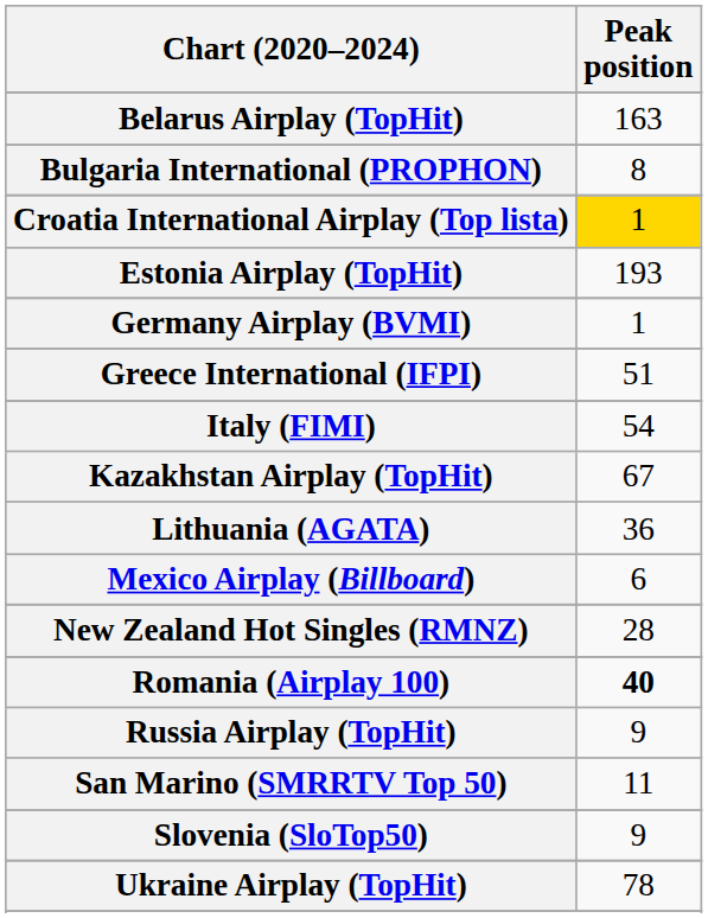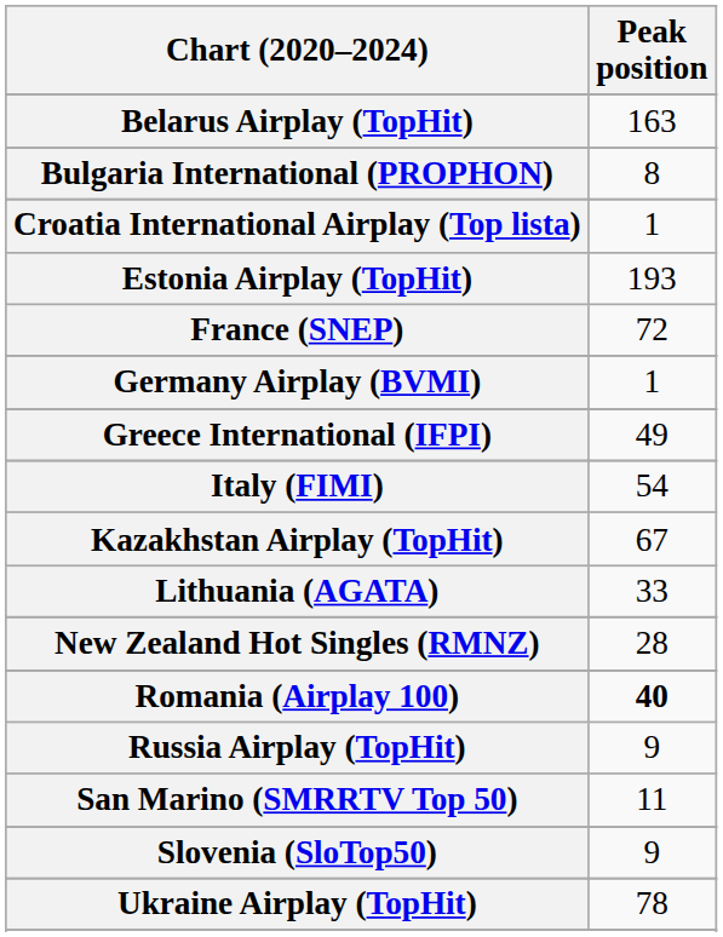 <table class="wikitable sortable plainrowheaders" style="text-align:center">
 <tr>
 <th scope="col">Chart (2020–2024)</th>
 <th scope="col">Peak<br>position</th>
 </tr>
 <tr>
 </tr>
 <tr>
 </tr>
 <tr>
 <th scope="row">Belarus Airplay (<a href='#'>TopHit</a>)</th>
 <td>163</td>
 </tr>
 <tr>
 </tr>
 <tr>
 </tr>
 <tr>
 <th scope="row">Bulgaria International (<a href='#'>PROPHON</a>)</th>
 <td>8</td>
 </tr>
 <tr>
 </tr>
 <tr>
 </tr>
 <tr>
 </tr>
 <tr>
 </tr>
 <tr>
 </tr>
 <tr>
 </tr>
 <tr>
 </tr>
 <tr>
 <th scope="row">Croatia International Airplay (<a href='#'>Top lista</a>)</th>
-<td style="background: gold;">1</td>
+<td>1</td>
 </tr>
 <tr>
 <th scope="row">Estonia Airplay (<a href='#'>TopHit</a>)</th>
 <td>193</td>
+</tr>
+<tr>
+<th scope="row">France (<a href='#'>SNEP</a>)</th>
+<td>72</td>
 </tr>
 <tr>
 </tr>
 <tr>
 <th scope="row">Germany Airplay (<a href='#'>BVMI</a>)</th>
 <td>1</td>
 </tr>
 <tr>
 </tr>
 <tr>
 <th scope="row">Greece International (<a href='#'>IFPI</a>)</th>
-<td>51</td>
+<td>49</td>
 </tr>
 <tr>
 </tr>
 <tr>
 </tr>
 <tr>
 </tr>
 <tr>
 </tr>
 <tr>
 </tr>
 <tr>
 <th scope="row">Italy (<a href='#'>FIMI</a>)</th>
 <td>54</td>
 </tr>
 <tr>
 <th scope="row">Kazakhstan Airplay (<a href='#'>TopHit</a>)</th>
 <td>67</td>
 </tr>
 <tr>
 <th scope="row">Lithuania (<a href='#'>AGATA</a>)</th>
-<td>36</td>
-</tr>
-<tr>
-<th scope="row"><a href='#'>Mexico Airplay</a> (<em><a href='#'>Billboard</a></em>)</th>
-<td>6</td>
+<td>33</td>
 </tr>
 <tr>
 </tr>
 <tr>
 </tr>
 <tr>
 <th scope="row">New Zealand Hot Singles (<a href='#'>RMNZ</a>)</th>
 <td>28</td>
 </tr>
 <tr>
 </tr>
 <tr>
 </tr>
 <tr>
 <th scope="row">Romania (<a href='#'>Airplay 100</a>)</th>
 <td><strong>40</strong></td>
 </tr>
 <tr>
 <th scope="row">Russia Airplay (<a href='#'>TopHit</a>)</th>
 <td>9</td>
 </tr>
 <tr>
 <th scope="row">San Marino (<a href='#'>SMRRTV Top 50</a>)</th>
 <td>11</td>
 </tr>
 <tr>
 </tr>
 <tr>
 </tr>
 <tr>
 <th scope="row">Slovenia (<a href='#'>SloTop50</a>)</th>
 <td>9</td>
 </tr>
 <tr>
 </tr>
 <tr>
 </tr>
 <tr>
 <th scope="row">Ukraine Airplay (<a href='#'>TopHit</a>)</th>
 <td>78</td>
 </tr>
 <tr>
 </tr>
 <tr>
 </tr>
 <tr>
 </tr>
 <tr>
 </tr>
 <tr>
 </tr>
 </table>
